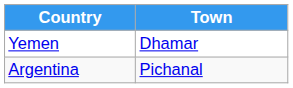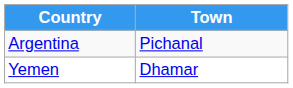 <table class="wikitable" "text-align:left;font-size:100%;"|>
 <tr>
 <th style="background:#39e; color:white; height:17px; width:120px;">Country</th>
 <th ! style="background:#39e; color:white; width:140px;">Town</th>
 </tr>
+<tr>
+<td ! !> <a href='#'>Argentina</a></td>
+<td ! !> <a href='#'>Pichanal</a></td>
+</tr>
 <tr style="color:black; background:white;">
 <td ! !> <a href='#'>Yemen</a></td>
 <td ! !> <a href='#'>Dhamar</a></td>
 </tr>
-<tr>
-<td ! !> <a href='#'>Argentina</a></td>
-<td ! !> <a href='#'>Pichanal</a></td>
-</tr>
 </table>
